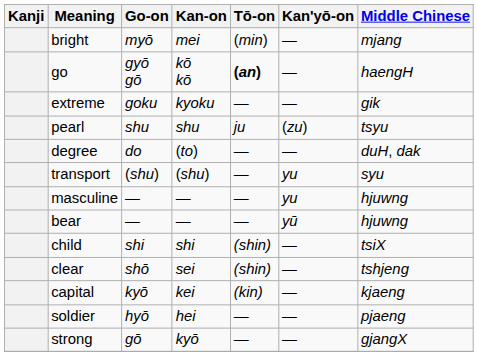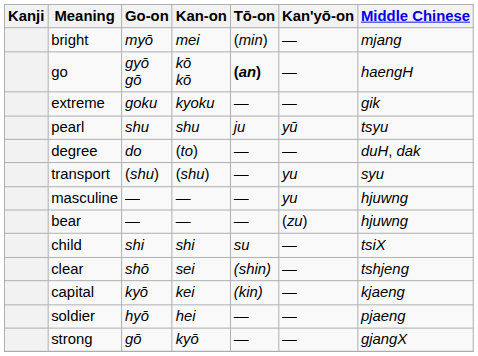 <table class="wikitable" align="center">
 <tr>
 <th>Kanji</th>
 <th>Meaning</th>
 <th>Go-on</th>
 <th>Kan-on</th>
 <th>Tō-on</th>
 <th>Kan'yō-on</th>
 <th><a href='#'>Middle Chinese</a></th>
 </tr>
 <tr>
 <th style="font-weight: normal;"></th>
 <td>bright</td>
 <td><em>myō</em></td>
 <td><em>mei</em></td>
 <td>(<em>min</em>)</td>
 <td>—</td>
 <td><em>mjang</em></td>
 </tr>
 <tr>
 <th style="font-weight: normal;"></th>
 <td>go</td>
 <td><em>gyō</em><br><em>gō</em></td>
 <td><em>kō</em><br><em>kō</em></td>
 <td><strong>(<em>an</em>)</strong></td>
 <td>—</td>
 <td><em>haengH</em></td>
 </tr>
 <tr>
 <th style="font-weight: normal;"></th>
 <td>extreme</td>
 <td><em>goku</em></td>
 <td><em>kyoku</em></td>
 <td>—</td>
 <td>—</td>
 <td><em>gik</em></td>
 </tr>
 <tr>
 <th style="font-weight: normal;"></th>
 <td>pearl</td>
 <td><em>shu</em></td>
 <td><em>shu</em></td>
 <td><em>ju</em></td>
-<td>(<em>zu</em>)</td>
+<td><em>yū</em></td>
 <td><em>tsyu</em></td>
 </tr>
 <tr>
 <th style="font-weight: normal;"></th>
 <td>degree</td>
 <td><em>do</em></td>
 <td>(<em>to</em>)</td>
 <td>—</td>
 <td>—</td>
 <td><em>duH</em>, <em>dak</em></td>
 </tr>
 <tr>
 <th style="font-weight: normal;"></th>
 <td>transport</td>
 <td>(<em>shu</em>)</td>
 <td>(<em>shu</em>)</td>
 <td>—</td>
 <td><em>yu</em></td>
 <td><em>syu</em></td>
 </tr>
 <tr>
 <th style="font-weight: normal;"></th>
 <td>masculine</td>
 <td>—</td>
 <td>—</td>
 <td>—</td>
 <td><em>yu</em></td>
 <td><em>hjuwng</em></td>
 </tr>
 <tr>
 <th style="font-weight: normal;"></th>
 <td>bear</td>
 <td>—</td>
 <td>—</td>
 <td>—</td>
-<td><em>yū</em></td>
+<td>(<em>zu</em>)</td>
 <td><em>hjuwng</em></td>
 </tr>
 <tr>
 <th style="font-weight: normal;"></th>
 <td>child</td>
 <td><em>shi</em></td>
 <td><em>shi</em></td>
-<td><em>(shin)</em></td>
+<td><em>su</em></td>
 <td>—</td>
 <td><em>tsiX</em></td>
 </tr>
 <tr>
 <th style="font-weight: normal;"></th>
 <td>clear</td>
 <td><em>shō</em></td>
 <td><em>sei</em></td>
 <td><em>(shin)</em></td>
 <td>—</td>
 <td><em>tshjeng</em></td>
 </tr>
 <tr>
 <th style="font-weight: normal;"></th>
 <td>capital</td>
 <td><em>kyō</em></td>
 <td><em>kei</em></td>
 <td><em>(kin)</em></td>
 <td>—</td>
 <td><em>kjaeng</em></td>
 </tr>
 <tr>
 <th style="font-weight: normal;"></th>
 <td>soldier</td>
 <td><em>hyō</em></td>
 <td><em>hei</em></td>
 <td>—</td>
 <td>—</td>
 <td><em>pjaeng</em></td>
 </tr>
 <tr>
 <th style="font-weight: normal;"></th>
 <td>strong</td>
 <td><em>gō</em></td>
 <td><em>kyō</em></td>
 <td>—</td>
 <td>—</td>
 <td><em>gjangX</em></td>
 </tr>
 <tr>
 </tr>
 </table>
